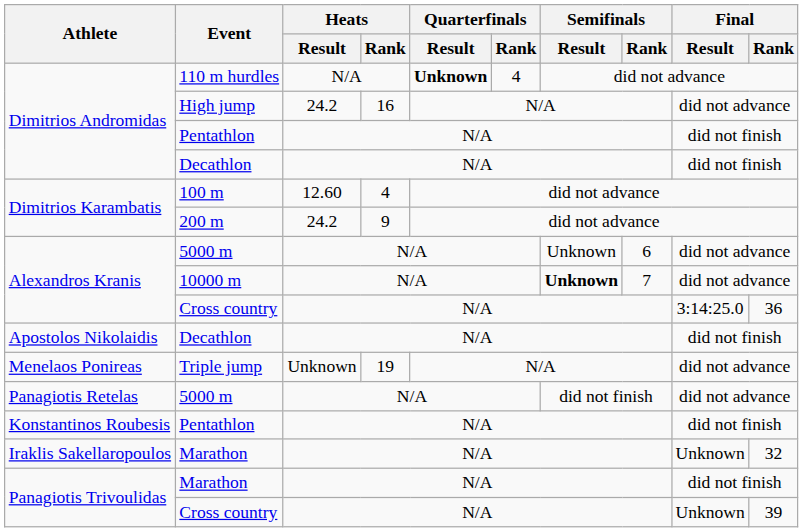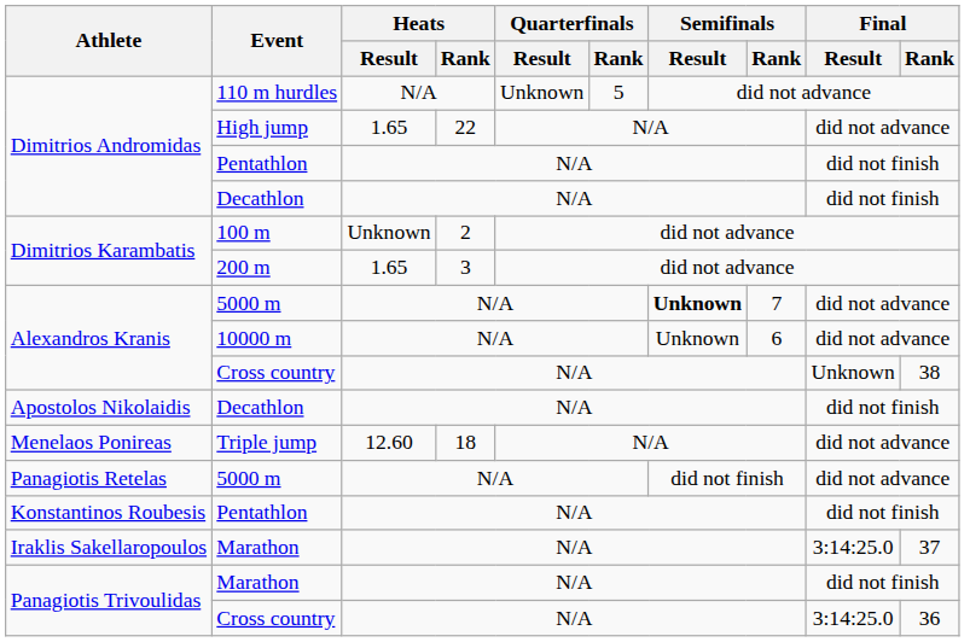 <table class=wikitable style="font-size:90%">
 <tr>
 <th rowspan=2>Athlete</th>
 <th rowspan=2>Event</th>
 <th colspan=2>Heats</th>
 <th colspan=2>Quarterfinals</th>
 <th colspan=2>Semifinals</th>
 <th colspan=2>Final</th>
 </tr>
 <tr>
 <th>Result</th>
 <th>Rank</th>
 <th>Result</th>
 <th>Rank</th>
 <th>Result</th>
 <th>Rank</th>
 <th>Result</th>
 <th>Rank</th>
 </tr>
 <tr>
 <td rowspan=4><a href='#'>Dimitrios Andromidas</a></td>
 <td><a href='#'>110 m hurdles</a></td>
 <td align=center colspan=2>N/A</td>
-<td align=center><strong>Unknown</strong></td>
-<td align=center>4</td>
+<td align=center>Unknown</td>
+<td align=center>5</td>
 <td align=center colspan=4>did not advance</td>
 </tr>
 <tr>
 <td><a href='#'>High jump</a></td>
-<td align=center>24.2</td>
-<td align=center>16</td>
+<td align=center>1.65</td>
+<td align=center>22</td>
 <td align=center colspan=4>N/A</td>
 <td align=center colspan=2>did not advance</td>
 </tr>
 <tr>
 <td><a href='#'>Pentathlon</a></td>
 <td align=center colspan=6>N/A</td>
 <td align=center colspan=2>did not finish</td>
 </tr>
 <tr>
 <td><a href='#'>Decathlon</a></td>
 <td align=center colspan=6>N/A</td>
 <td align=center colspan=2>did not finish</td>
 </tr>
 <tr>
 <td rowspan=2><a href='#'>Dimitrios Karambatis</a></td>
 <td><a href='#'>100 m</a></td>
-<td align=center>12.60</td>
-<td align=center>4</td>
+<td align=center>Unknown</td>
+<td align=center>2</td>
 <td align=center colspan=6>did not advance</td>
 </tr>
 <tr>
 <td><a href='#'>200 m</a></td>
-<td align=center>24.2</td>
-<td align=center>9</td>
+<td align=center>1.65</td>
+<td align=center>3</td>
 <td align=center colspan=6>did not advance</td>
 </tr>
 <tr>
 <td rowspan=3><a href='#'>Alexandros Kranis</a></td>
 <td><a href='#'>5000 m</a></td>
 <td align=center colspan=4>N/A</td>
+<td align=center><strong>Unknown</strong></td>
+<td align=center>7</td>
+<td align=center colspan=2>did not advance</td>
+</tr>
+<tr>
+<td><a href='#'>10000 m</a></td>
+<td align=center colspan=4>N/A</td>
 <td align=center>Unknown</td>
 <td align=center>6</td>
 <td align=center colspan=2>did not advance</td>
 </tr>
 <tr>
-<td><a href='#'>10000 m</a></td>
-<td align=center colspan=4>N/A</td>
-<td align=center><strong>Unknown</strong></td>
-<td align=center>7</td>
-<td align=center colspan=2>did not advance</td>
-</tr>
-<tr>
 <td><a href='#'>Cross country</a></td>
 <td align=center colspan=6>N/A</td>
-<td align=center>3:14:25.0</td>
-<td align=center>36</td>
+<td align=center>Unknown</td>
+<td align=center>38</td>
 </tr>
 <tr>
 <td><a href='#'>Apostolos Nikolaidis</a></td>
 <td><a href='#'>Decathlon</a></td>
 <td align=center colspan=6>N/A</td>
 <td align=center colspan=2>did not finish</td>
 </tr>
 <tr>
 <td><a href='#'>Menelaos Ponireas</a></td>
 <td><a href='#'>Triple jump</a></td>
-<td align=center>Unknown</td>
-<td align=center>19</td>
+<td align=center>12.60</td>
+<td align=center>18</td>
 <td align=center colspan=4>N/A</td>
 <td align=center colspan=2>did not advance</td>
 </tr>
 <tr>
 <td><a href='#'>Panagiotis Retelas</a></td>
 <td><a href='#'>5000 m</a></td>
 <td align=center colspan=4>N/A</td>
 <td align=center colspan=2>did not finish</td>
 <td align=center colspan=2>did not advance</td>
 </tr>
 <tr>
 <td><a href='#'>Konstantinos Roubesis</a></td>
 <td><a href='#'>Pentathlon</a></td>
 <td align=center colspan=6>N/A</td>
 <td align=center colspan=2>did not finish</td>
 </tr>
 <tr>
 <td><a href='#'>Iraklis Sakellaropoulos</a></td>
 <td><a href='#'>Marathon</a></td>
 <td align=center colspan=6>N/A</td>
-<td align=center>Unknown</td>
-<td align=center>32</td>
+<td align=center>3:14:25.0</td>
+<td align=center>37</td>
 </tr>
 <tr>
 <td rowspan=2><a href='#'>Panagiotis Trivoulidas</a></td>
 <td><a href='#'>Marathon</a></td>
 <td align=center colspan=6>N/A</td>
 <td align=center colspan=2>did not finish</td>
 </tr>
 <tr>
 <td><a href='#'>Cross country</a></td>
 <td align=center colspan=6>N/A</td>
-<td align=center>Unknown</td>
-<td align=center>39</td>
+<td align=center>3:14:25.0</td>
+<td align=center>36</td>
 </tr>
 </table>
